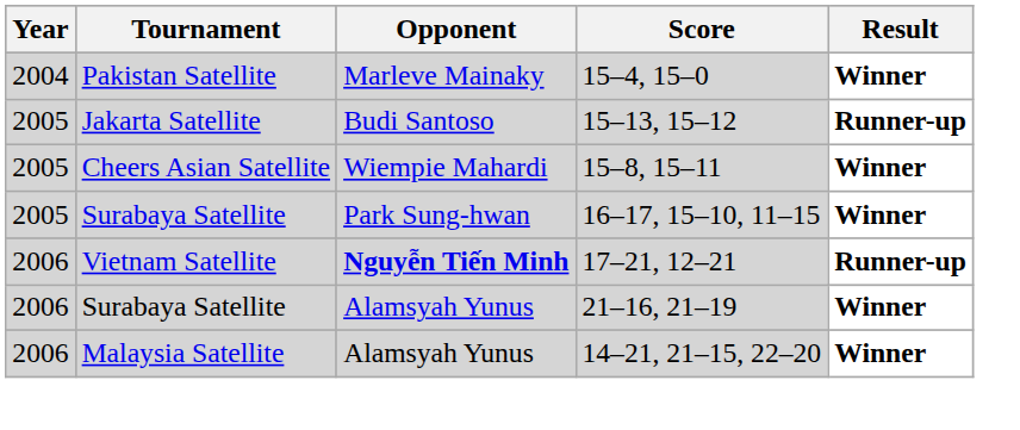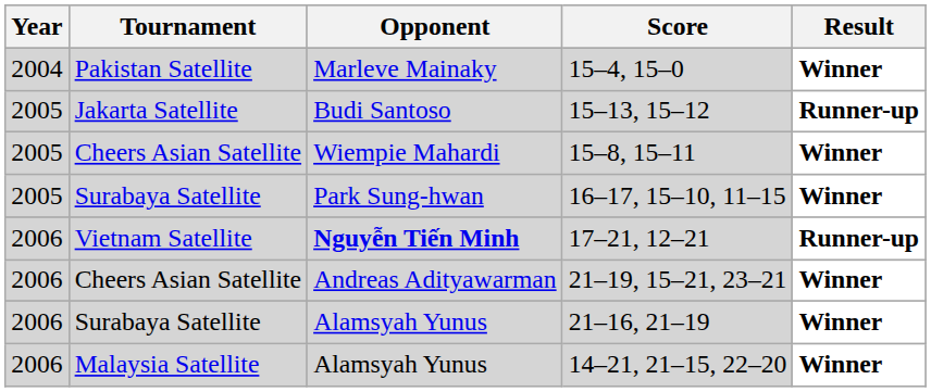 <table class="sortable wikitable" style="font-size: 90%;">
 <tr>
 <th>Year</th>
 <th>Tournament</th>
 <th>Opponent</th>
 <th>Score</th>
 <th>Result</th>
 </tr>
 <tr style="background:#D5D5D5">
 <td align="center">2004</td>
 <td align="left"><a href='#'>Pakistan Satellite</a></td>
 <td align="left"> <a href='#'>Marleve Mainaky</a></td>
 <td align="left">15–4, 15–0</td>
 <td style="text-align:left; background:white"> <strong>Winner</strong></td>
 </tr>
 <tr style="background:#D5D5D5">
 <td align="center">2005</td>
 <td align="left"><a href='#'>Jakarta Satellite</a></td>
 <td align="left"> <a href='#'>Budi Santoso</a></td>
 <td align="left">15–13, 15–12</td>
 <td style="text-align:left; background:white"> <strong>Runner-up</strong></td>
 </tr>
 <tr style="background:#D5D5D5">
 <td align="center">2005</td>
 <td align="left"><a href='#'>Cheers Asian Satellite</a></td>
 <td align="left"> <a href='#'>Wiempie Mahardi</a></td>
 <td align="left">15–8, 15–11</td>
 <td style="text-align:left; background:white"> <strong>Winner</strong></td>
 </tr>
 <tr style="background:#D5D5D5">
 <td align="center">2005</td>
 <td align="left"><a href='#'>Surabaya Satellite</a></td>
 <td align="left"> <a href='#'>Park Sung-hwan</a></td>
 <td align="left">16–17, 15–10, 11–15</td>
 <td style="text-align:left; background:white"> <strong>Winner</strong></td>
 </tr>
 <tr style="background:#D5D5D5">
 <td align="center">2006</td>
 <td align="left"><a href='#'>Vietnam Satellite</a></td>
 <td align="left"><strong> <a href='#'>Nguyễn Tiến Minh</a></strong></td>
 <td align="left">17–21, 12–21</td>
 <td style="text-align:left; background:white"> <strong>Runner-up</strong></td>
 </tr>
 <tr style="background:#D5D5D5">
 <td align="center">2006</td>
+<td align="left">Cheers Asian Satellite</td>
+<td align="left"> <a href='#'>Andreas Adityawarman</a></td>
+<td align="left">21–19, 15–21, 23–21</td>
+<td style="text-align:left; background:white"> <strong>Winner</strong></td>
+</tr>
+<tr style="background:#D5D5D5">
+<td align="center">2006</td>
 <td align="left">Surabaya Satellite</td>
 <td align="left"> <a href='#'>Alamsyah Yunus</a></td>
 <td align="left">21–16, 21–19</td>
 <td style="text-align:left; background:white"> <strong>Winner</strong></td>
 </tr>
 <tr style="background:#D5D5D5">
 <td align="center">2006</td>
 <td align="left"><a href='#'>Malaysia Satellite</a></td>
 <td align="left"> Alamsyah Yunus</td>
 <td align="left">14–21, 21–15, 22–20</td>
 <td style="text-align:left; background:white"> <strong>Winner</strong></td>
 </tr>
 </table>
